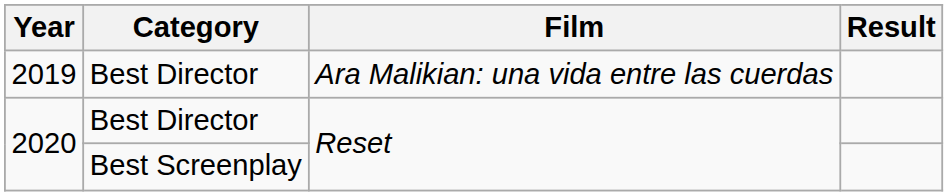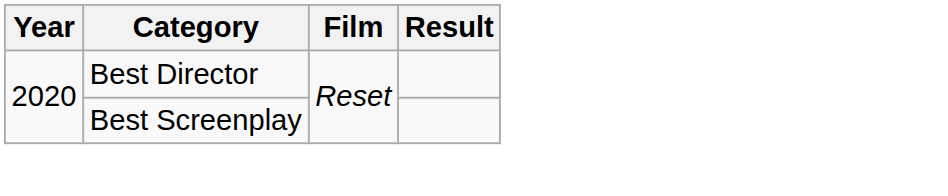 <table class="wikitable">
 <tr>
 <th>Year</th>
 <th>Category</th>
 <th>Film</th>
 <th>Result</th>
-</tr>
-<tr>
-<td>2019</td>
-<td>Best Director</td>
-<td><em>Ara Malikian: una vida entre las cuerdas</em></td>
-<td></td>
 </tr>
 <tr>
 <td rowspan="2">2020</td>
 <td>Best Director</td>
 <td rowspan="2"><em>Reset</em></td>
 <td></td>
 </tr>
 <tr>
 <td>Best Screenplay</td>
 <td></td>
 </tr>
 </table>
